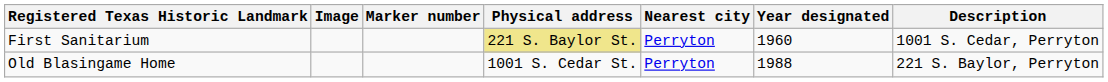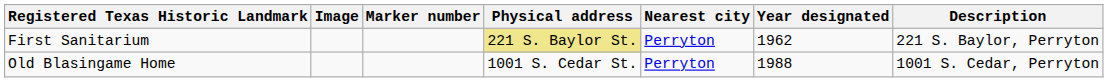 <table class="wikitable sortable">
 <tr>
 <th>Registered Texas Historic Landmark</th>
 <th>Image</th>
 <th>Marker number</th>
 <th>Physical address</th>
 <th>Nearest city</th>
 <th>Year designated</th>
 <th>Description</th>
 </tr>
 <tr>
 <td>First Sanitarium</td>
 <td></td>
 <td></td>
 <td style="background: khaki;">221 S. Baylor St.<br></td>
 <td><a href='#'>Perryton</a></td>
-<td>1960</td>
-<td>1001 S. Cedar, Perryton</td>
+<td>1962</td>
+<td>221 S. Baylor, Perryton</td>
 </tr>
 <tr>
 <td>Old Blasingame Home</td>
 <td></td>
 <td></td>
 <td>1001 S. Cedar St.<br></td>
 <td><a href='#'>Perryton</a></td>
 <td>1988</td>
-<td>221 S. Baylor, Perryton</td>
+<td>1001 S. Cedar, Perryton</td>
 </tr>
 </table>
